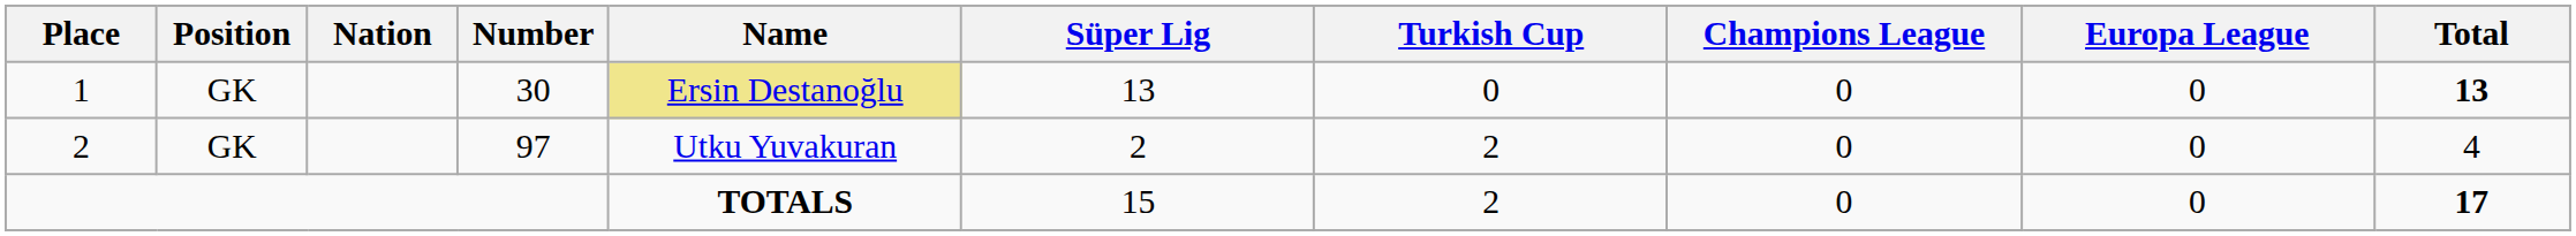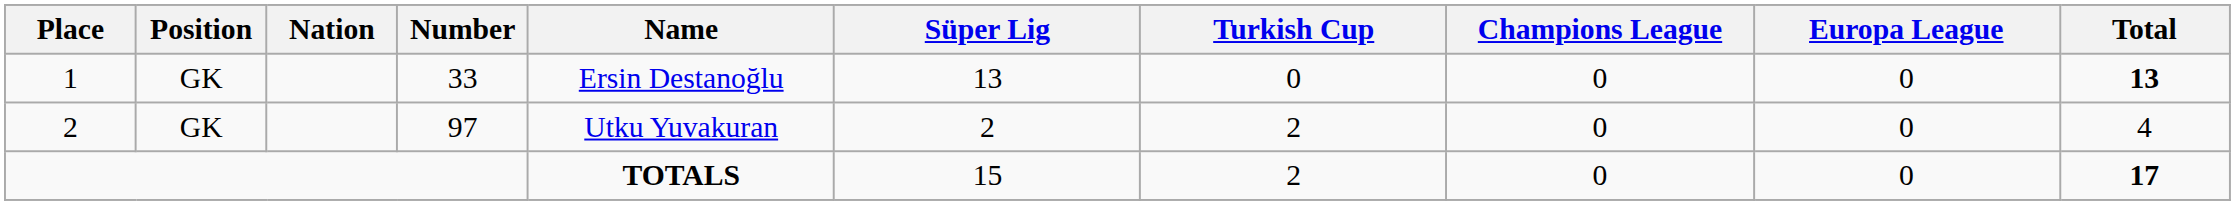 <table class="wikitable" style="font-size: 95%; text-align: center;">
 <tr>
 <th width=60>Place</th>
 <th width=60>Position</th>
 <th width=60>Nation</th>
 <th width=60>Number</th>
 <th width=150>Name</th>
 <th width=150><a href='#'>Süper Lig</a></th>
 <th width=150><a href='#'>Turkish Cup</a></th>
 <th width=150><a href='#'>Champions League</a></th>
 <th width=150><a href='#'>Europa League</a></th>
 <th width=80><strong>Total</strong></th>
 </tr>
 <tr>
 <td>1</td>
 <td>GK</td>
 <td></td>
-<td>30</td>
-<td style="background: khaki;"><a href='#'>Ersin Destanoğlu</a></td>
+<td>33</td>
+<td><a href='#'>Ersin Destanoğlu</a></td>
 <td>13</td>
 <td>0</td>
 <td>0</td>
 <td>0</td>
 <td><strong>13</strong></td>
 </tr>
 <tr>
 <td>2</td>
 <td>GK</td>
 <td></td>
 <td>97</td>
 <td><a href='#'>Utku Yuvakuran</a></td>
 <td>2</td>
 <td>2</td>
 <td>0</td>
 <td>0</td>
 <td>4</td>
 </tr>
 <tr>
 <td colspan="4"></td>
 <td><strong>TOTALS</strong></td>
 <td>15</td>
 <td>2</td>
 <td>0</td>
 <td>0</td>
 <td><strong>17</strong></td>
 </tr>
 </table>
